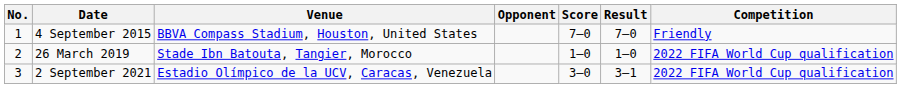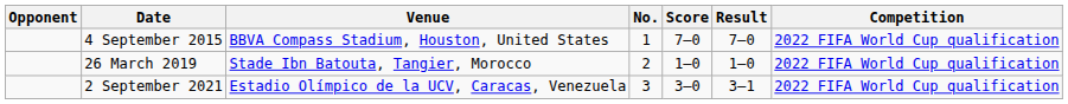 <table class="wikitable">
 <tr>
-<th>No.</th>
+<th>Opponent</th>
 <th>Date</th>
 <th>Venue</th>
-<th>Opponent</th>
+<th>No.</th>
 <th>Score</th>
 <th>Result</th>
 <th>Competition</th>
 </tr>
 <tr>
-<td align=center>1</td>
+<td></td>
 <td>4 September 2015</td>
 <td><a href='#'>BBVA Compass Stadium</a>, <a href='#'>Houston</a>, United States</td>
-<td></td>
+<td align=center>1</td>
 <td align=center>7–0</td>
 <td align=center>7–0</td>
-<td><a href='#'>Friendly</a></td>
+<td><a href='#'>2022 FIFA World Cup qualification</a></td>
 </tr>
 <tr>
-<td align=center>2</td>
+<td></td>
 <td>26 March 2019</td>
 <td><a href='#'>Stade Ibn Batouta</a>, <a href='#'>Tangier</a>, Morocco</td>
-<td></td>
+<td align=center>2</td>
 <td align=center>1–0</td>
 <td align=center>1–0</td>
 <td><a href='#'>2022 FIFA World Cup qualification</a></td>
 </tr>
 <tr>
-<td align=center>3</td>
+<td></td>
 <td>2 September 2021</td>
 <td><a href='#'>Estadio Olímpico de la UCV</a>, <a href='#'>Caracas</a>, Venezuela</td>
-<td></td>
+<td align=center>3</td>
 <td align=center>3–0</td>
 <td align=center>3–1</td>
 <td><a href='#'>2022 FIFA World Cup qualification</a></td>
 </tr>
 </table>
